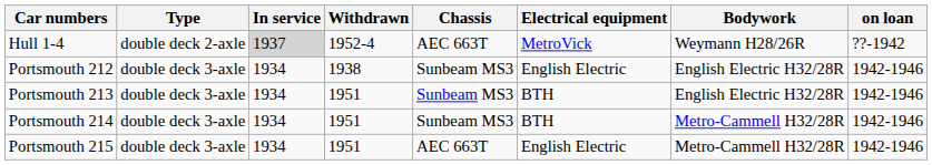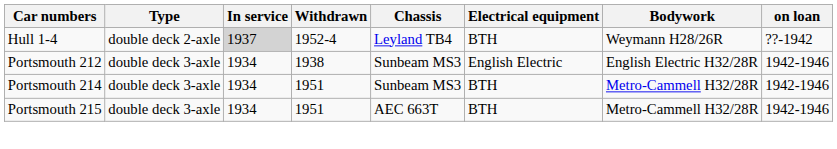 <table class="wikitable">
 <tr>
 <th>Car numbers</th>
 <th>Type</th>
 <th>In service</th>
 <th>Withdrawn</th>
 <th>Chassis</th>
 <th>Electrical equipment</th>
 <th>Bodywork</th>
 <th>on loan</th>
 </tr>
 <tr>
 <td>Hull 1-4</td>
 <td>double deck 2-axle</td>
 <td style="background: lightgrey;">1937</td>
 <td>1952-4</td>
-<td>AEC 663T</td>
-<td><a href='#'>MetroVick</a></td>
+<td><a href='#'>Leyland</a> TB4</td>
+<td>BTH</td>
 <td>Weymann H28/26R</td>
 <td>??-1942</td>
 </tr>
 <tr>
 <td>Portsmouth 212</td>
 <td>double deck 3-axle</td>
 <td>1934</td>
 <td>1938</td>
 <td>Sunbeam MS3</td>
 <td>English Electric</td>
-<td>English Electric H32/28R</td>
-<td>1942-1946</td>
-</tr>
-<tr>
-<td>Portsmouth 213</td>
-<td>double deck 3-axle</td>
-<td>1934</td>
-<td>1951</td>
-<td><a href='#'>Sunbeam</a> MS3</td>
-<td>BTH</td>
 <td>English Electric H32/28R</td>
 <td>1942-1946</td>
 </tr>
 <tr>
 <td>Portsmouth 214</td>
 <td>double deck 3-axle</td>
 <td>1934</td>
 <td>1951</td>
 <td>Sunbeam MS3</td>
 <td>BTH</td>
 <td><a href='#'>Metro-Cammell</a> H32/28R</td>
 <td>1942-1946</td>
 </tr>
 <tr>
 <td>Portsmouth 215</td>
 <td>double deck 3-axle</td>
 <td>1934</td>
 <td>1951</td>
 <td>AEC 663T</td>
-<td>English Electric</td>
+<td>BTH</td>
 <td>Metro-Cammell H32/28R</td>
 <td>1942-1946</td>
 </tr>
 </table>
